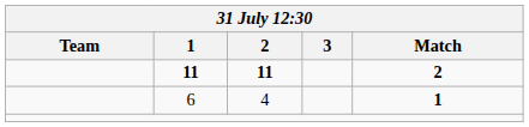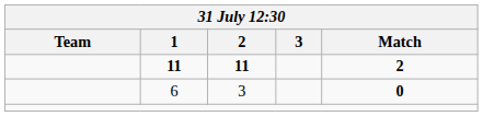 <table class=wikitable style="text-align:center; width: 55%">
 <tr>
 <th colspan=10><em>31 July 12:30</em></th>
 </tr>
 <tr>
 <th>Team</th>
 <th>1</th>
 <th>2</th>
 <th>3</th>
 <th>Match</th>
 </tr>
 <tr>
 <td align=left><strong><br></strong></td>
 <td><strong>11</strong></td>
 <td><strong>11</strong></td>
 <td></td>
 <td><strong>2</strong></td>
 </tr>
 <tr>
 <td align=left><br></td>
 <td>6</td>
-<td>4</td>
+<td>3</td>
 <td></td>
-<td><strong>1</strong></td>
+<td><strong>0</strong></td>
 </tr>
 <tr>
 <td colspan=10></td>
 </tr>
 </table>
